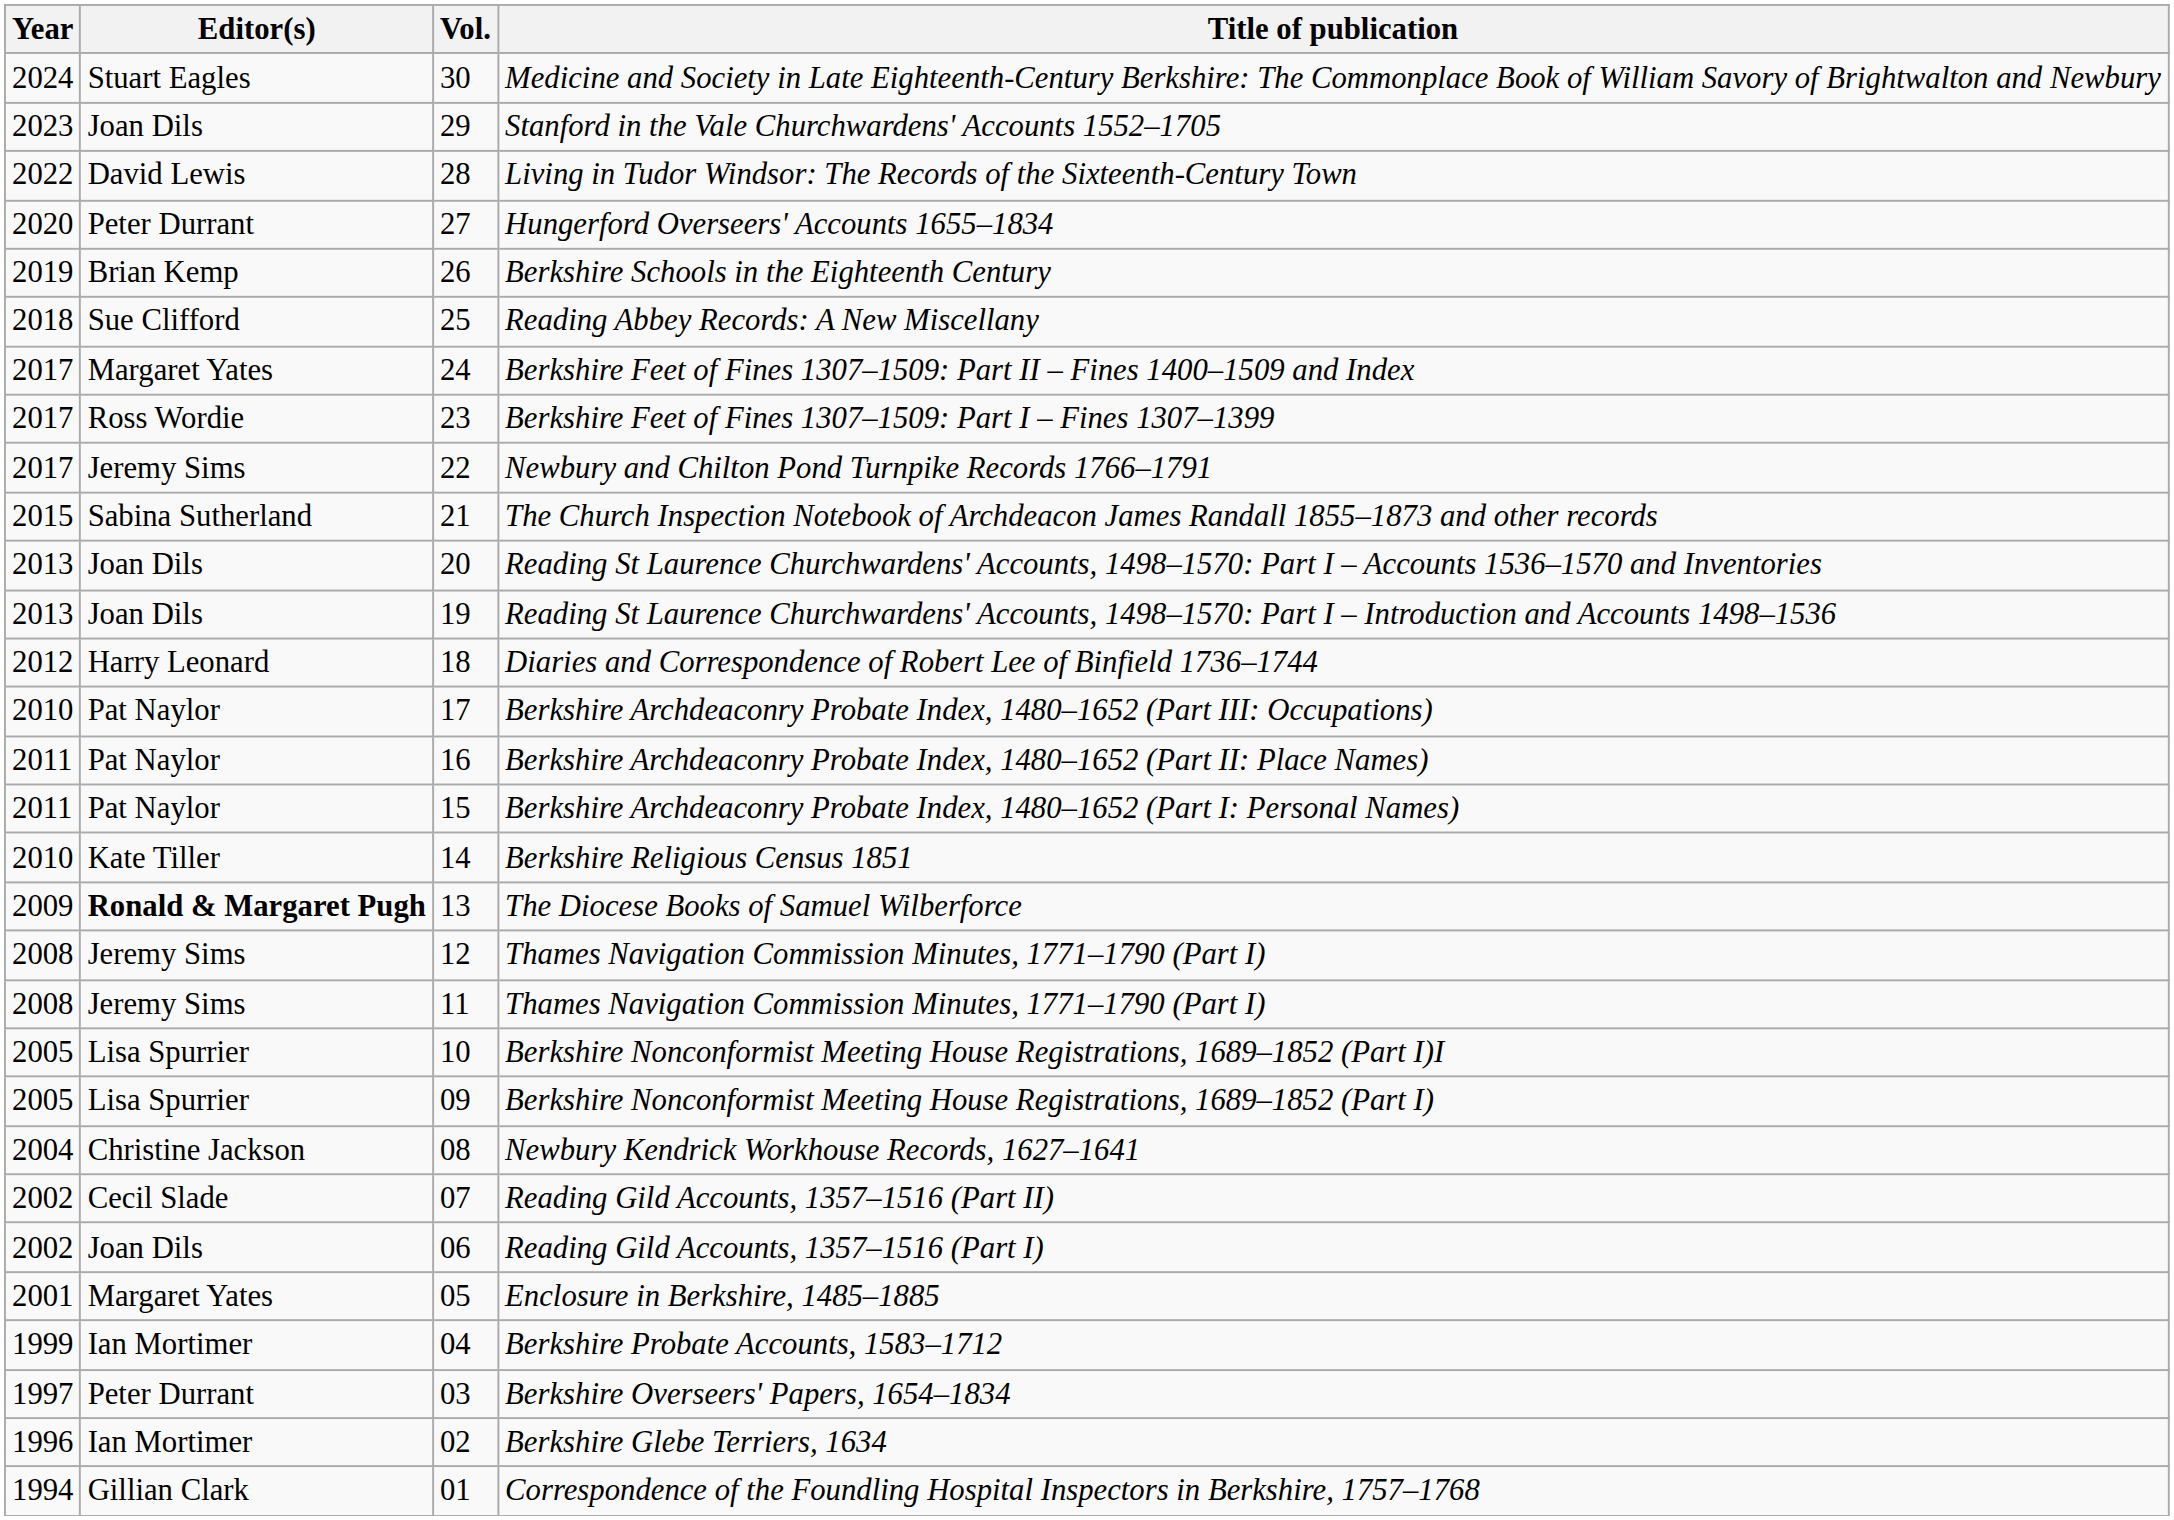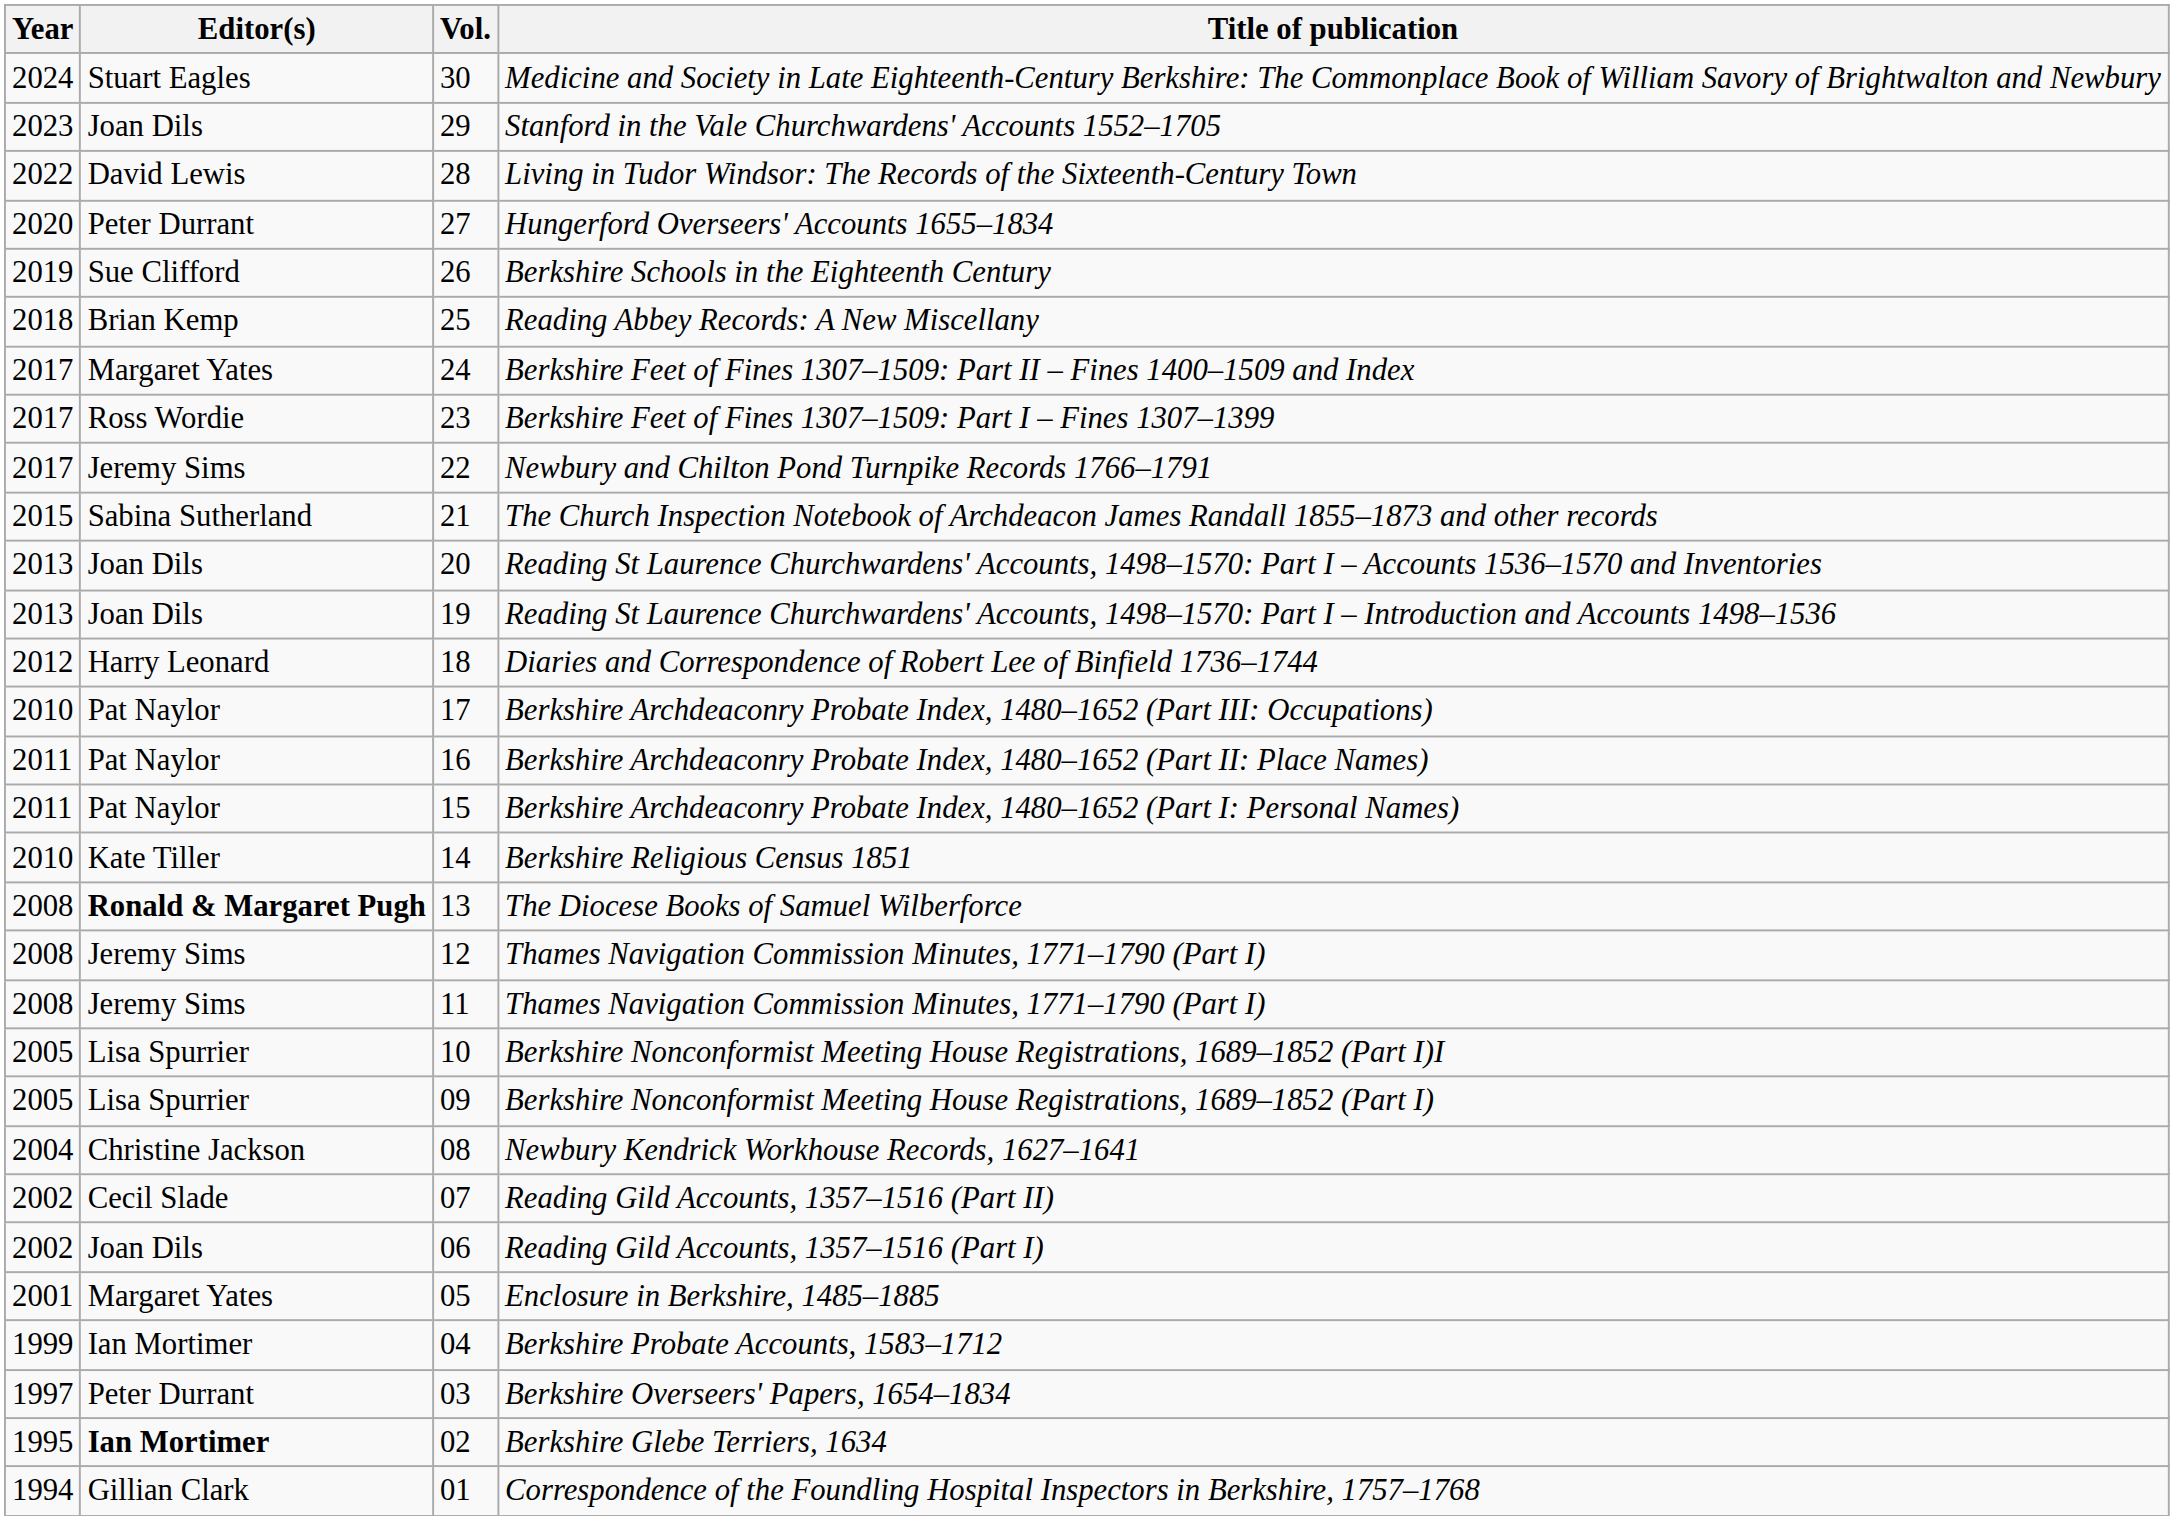 <table class="wikitable sortable">
 <tr>
 <th>Year</th>
 <th>Editor(s)</th>
 <th>Vol.</th>
 <th>Title of publication</th>
 </tr>
 <tr>
 <td>2024</td>
 <td>Stuart Eagles</td>
 <td>30</td>
 <td><em>Medicine and Society in Late Eighteenth-Century Berkshire: The Commonplace Book of William Savory of Brightwalton and Newbury</em></td>
 </tr>
 <tr>
 <td>2023</td>
 <td>Joan Dils</td>
 <td>29</td>
 <td><em>Stanford in the Vale Churchwardens' Accounts 1552–1705</em></td>
 </tr>
 <tr>
 <td>2022</td>
 <td>David Lewis</td>
 <td>28</td>
 <td><em>Living in Tudor Windsor: The Records of the Sixteenth-Century Town</em></td>
 </tr>
 <tr>
 <td>2020</td>
 <td>Peter Durrant</td>
 <td>27</td>
 <td><em>Hungerford Overseers' Accounts 1655–1834</em></td>
 </tr>
 <tr>
 <td>2019</td>
-<td>Brian Kemp</td>
+<td>Sue Clifford</td>
 <td>26</td>
 <td><em>Berkshire Schools in the Eighteenth Century</em></td>
 </tr>
 <tr>
 <td>2018</td>
-<td>Sue Clifford</td>
+<td>Brian Kemp</td>
 <td>25</td>
 <td><em>Reading Abbey Records: A New Miscellany</em></td>
 </tr>
 <tr>
 <td>2017</td>
 <td>Margaret Yates</td>
 <td>24</td>
 <td><em>Berkshire Feet of Fines 1307–1509: Part II – Fines 1400–1509 and Index</em></td>
 </tr>
 <tr>
 <td>2017</td>
 <td>Ross Wordie</td>
 <td>23</td>
 <td><em>Berkshire Feet of Fines 1307–1509: Part I – Fines 1307–1399</em></td>
 </tr>
 <tr>
 <td>2017</td>
 <td>Jeremy Sims</td>
 <td>22</td>
 <td><em>Newbury and Chilton Pond Turnpike Records 1766–1791</em></td>
 </tr>
 <tr>
 <td>2015</td>
 <td>Sabina Sutherland</td>
 <td>21</td>
 <td><em>The Church Inspection Notebook of Archdeacon James Randall 1855–1873 and other records</em></td>
 </tr>
 <tr>
 <td>2013</td>
 <td>Joan Dils</td>
 <td>20</td>
 <td><em>Reading St Laurence Churchwardens' Accounts, 1498–1570: Part I – Accounts 1536–1570 and Inventories</em></td>
 </tr>
 <tr>
 <td>2013</td>
 <td>Joan Dils</td>
 <td>19</td>
 <td><em>Reading St Laurence Churchwardens' Accounts, 1498–1570: Part I – Introduction and Accounts 1498–1536</em></td>
 </tr>
 <tr>
 <td>2012</td>
 <td>Harry Leonard</td>
 <td>18</td>
 <td><em>Diaries and Correspondence of Robert Lee of Binfield 1736–1744</em></td>
 </tr>
 <tr>
 <td>2010</td>
 <td>Pat Naylor</td>
 <td>17</td>
 <td><em>Berkshire Archdeaconry Probate Index, 1480–1652 (Part III: Occupations)</em></td>
 </tr>
 <tr>
 <td>2011</td>
 <td>Pat Naylor</td>
 <td>16</td>
 <td><em>Berkshire Archdeaconry Probate Index, 1480–1652 (Part II: Place Names)</em></td>
 </tr>
 <tr>
 <td>2011</td>
 <td>Pat Naylor</td>
 <td>15</td>
 <td><em>Berkshire Archdeaconry Probate Index, 1480–1652 (Part I: Personal Names)</em></td>
 </tr>
 <tr>
 <td>2010</td>
 <td>Kate Tiller</td>
 <td>14</td>
 <td><em>Berkshire Religious Census 1851</em></td>
 </tr>
 <tr>
-<td>2009</td>
+<td>2008</td>
 <td><strong>Ronald & Margaret Pugh</strong></td>
 <td>13</td>
 <td><em>The Diocese Books of Samuel Wilberforce</em></td>
 </tr>
 <tr>
 <td>2008</td>
 <td>Jeremy Sims</td>
 <td>12</td>
 <td><em>Thames Navigation Commission Minutes, 1771–1790 (Part I)</em></td>
 </tr>
 <tr>
 <td>2008</td>
 <td>Jeremy Sims</td>
 <td>11</td>
 <td><em>Thames Navigation Commission Minutes, 1771–1790 (Part I)</em></td>
 </tr>
 <tr>
 <td>2005</td>
 <td>Lisa Spurrier</td>
 <td>10</td>
 <td><em>Berkshire Nonconformist Meeting House Registrations, 1689–1852 (Part I)I</em></td>
 </tr>
 <tr>
 <td>2005</td>
 <td>Lisa Spurrier</td>
 <td>09</td>
 <td><em>Berkshire Nonconformist Meeting House Registrations, 1689–1852 (Part I)</em></td>
 </tr>
 <tr>
 <td>2004</td>
 <td>Christine Jackson</td>
 <td>08</td>
 <td><em>Newbury Kendrick Workhouse Records, 1627–1641</em></td>
 </tr>
 <tr>
 <td>2002</td>
 <td>Cecil Slade</td>
 <td>07</td>
 <td><em>Reading Gild Accounts, 1357–1516 (Part II)</em></td>
 </tr>
 <tr>
 <td>2002</td>
 <td>Joan Dils</td>
 <td>06</td>
 <td><em>Reading Gild Accounts, 1357–1516 (Part I)</em></td>
 </tr>
 <tr>
 <td>2001</td>
 <td>Margaret Yates</td>
 <td>05</td>
 <td><em>Enclosure in Berkshire, 1485–1885</em></td>
 </tr>
 <tr>
 <td>1999</td>
 <td>Ian Mortimer</td>
 <td>04</td>
 <td><em>Berkshire Probate Accounts, 1583–1712</em></td>
 </tr>
 <tr>
 <td>1997</td>
 <td>Peter Durrant</td>
 <td>03</td>
 <td><em>Berkshire Overseers' Papers, 1654–1834</em></td>
 </tr>
 <tr>
-<td>1996</td>
-<td>Ian Mortimer</td>
+<td>1995</td>
+<td><strong>Ian Mortimer</strong></td>
 <td>02</td>
 <td><em>Berkshire Glebe Terriers, 1634</em></td>
 </tr>
 <tr>
 <td>1994</td>
 <td>Gillian Clark</td>
 <td>01</td>
 <td><em>Correspondence of the Foundling Hospital Inspectors in Berkshire, 1757–1768</em></td>
 </tr>
 </table>
